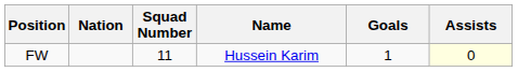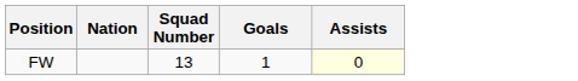 <table class="wikitable sortable" style="font-size: 95%; text-align: center;">
 <tr>
 <th width=60>Position</th>
 <th width=60>Nation</th>
 <th width=60>Squad Number</th>
-<th width=150>Name</th>
 <th width=80>Goals</th>
 <th width=80>Assists</th>
 </tr>
 <tr>
 <td>FW</td>
 <td></td>
-<td>11</td>
-<td><a href='#'>Hussein Karim</a></td>
+<td>13</td>
 <td>1</td>
 <td style="background: lightyellow;">0</td>
 </tr>
 </table>
